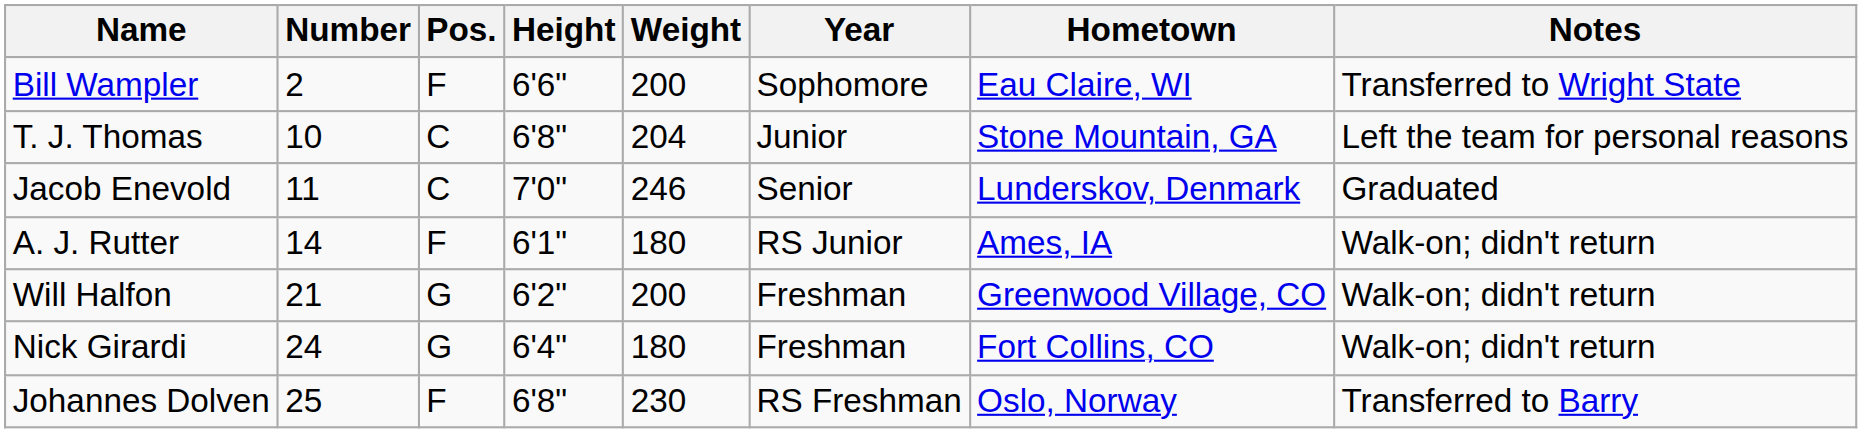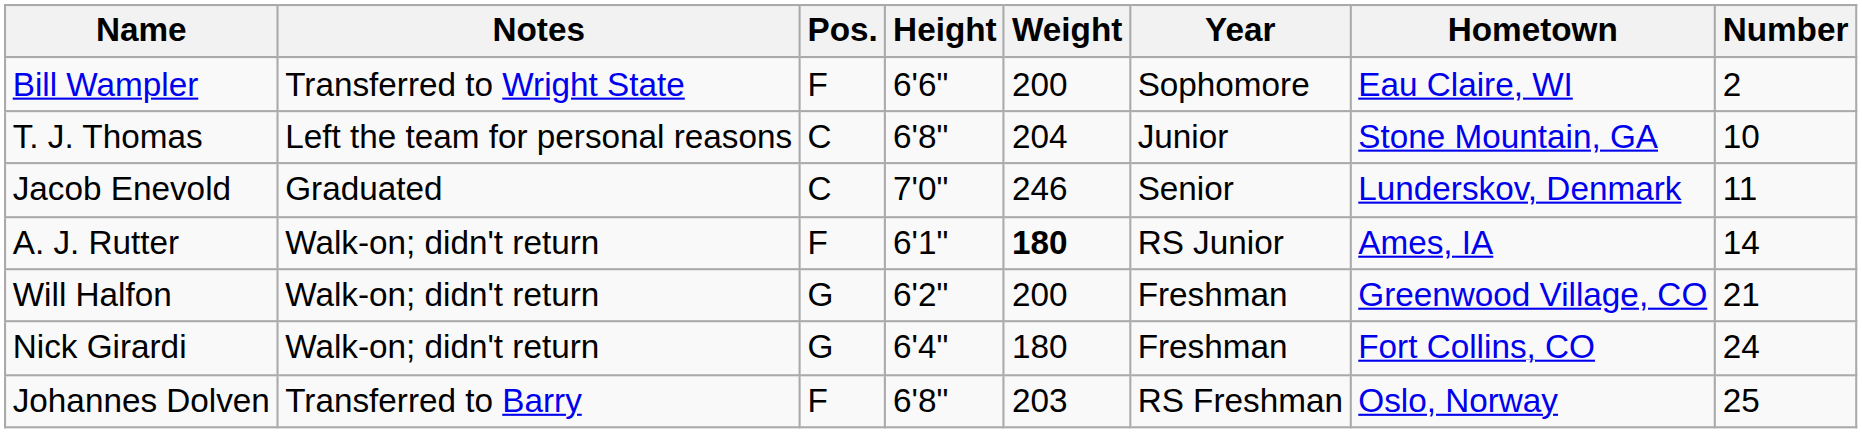 <table class="wikitable sortable" border="1">
 <tr>
 <th>Name</th>
-<th>Number</th>
+<th class="unsortable">Notes</th>
 <th>Pos.</th>
 <th>Height</th>
 <th>Weight</th>
 <th>Year</th>
 <th>Hometown</th>
-<th class="unsortable">Notes</th>
+<th>Number</th>
 </tr>
 <tr>
 <td><a href='#'>Bill Wampler</a></td>
-<td>2</td>
+<td>Transferred to <a href='#'>Wright State</a></td>
 <td>F</td>
 <td>6'6"</td>
 <td>200</td>
 <td>Sophomore</td>
 <td><a href='#'>Eau Claire, WI</a></td>
-<td>Transferred to <a href='#'>Wright State</a></td>
+<td>2</td>
 </tr>
 <tr>
 <td>T. J. Thomas</td>
-<td>10</td>
+<td>Left the team for personal reasons</td>
 <td>C</td>
 <td>6'8"</td>
 <td>204</td>
 <td>Junior</td>
 <td><a href='#'>Stone Mountain, GA</a></td>
-<td>Left the team for personal reasons</td>
+<td>10</td>
 </tr>
 <tr>
 <td>Jacob Enevold</td>
-<td>11</td>
+<td>Graduated</td>
 <td>C</td>
 <td>7'0"</td>
 <td>246</td>
 <td>Senior</td>
 <td><a href='#'>Lunderskov, Denmark</a></td>
-<td>Graduated</td>
+<td>11</td>
 </tr>
 <tr>
 <td>A. J. Rutter</td>
-<td>14</td>
+<td>Walk-on; didn't return</td>
 <td>F</td>
 <td>6'1"</td>
-<td>180</td>
+<td><strong>180</strong></td>
 <td>RS Junior</td>
 <td><a href='#'>Ames, IA</a></td>
-<td>Walk-on; didn't return</td>
+<td>14</td>
 </tr>
 <tr>
 <td>Will Halfon</td>
-<td>21</td>
+<td>Walk-on; didn't return</td>
 <td>G</td>
 <td>6'2"</td>
 <td>200</td>
 <td>Freshman</td>
 <td><a href='#'>Greenwood Village, CO</a></td>
-<td>Walk-on; didn't return</td>
+<td>21</td>
 </tr>
 <tr>
 <td>Nick Girardi</td>
-<td>24</td>
+<td>Walk-on; didn't return</td>
 <td>G</td>
 <td>6'4"</td>
 <td>180</td>
 <td>Freshman</td>
 <td><a href='#'>Fort Collins, CO</a></td>
-<td>Walk-on; didn't return</td>
+<td>24</td>
 </tr>
 <tr>
 <td>Johannes Dolven</td>
-<td>25</td>
+<td>Transferred to <a href='#'>Barry</a></td>
 <td>F</td>
 <td>6'8"</td>
-<td>230</td>
+<td>203</td>
 <td>RS Freshman</td>
 <td><a href='#'>Oslo, Norway</a></td>
-<td>Transferred to <a href='#'>Barry</a></td>
+<td>25</td>
 </tr>
 </table>
